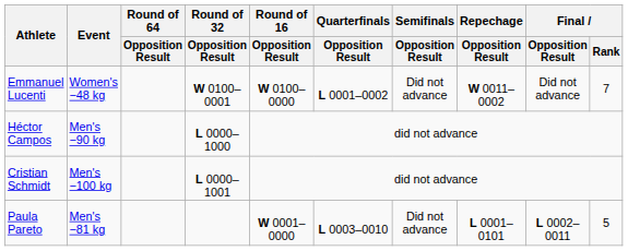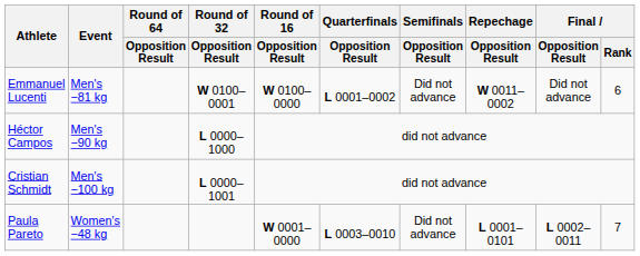 <table class="wikitable" style="font-size:90%">
 <tr>
 <th rowspan="2">Athlete</th>
 <th rowspan="2">Event</th>
 <th>Round of 64</th>
 <th>Round of 32</th>
 <th>Round of 16</th>
 <th>Quarterfinals</th>
 <th>Semifinals</th>
 <th>Repechage</th>
 <th colspan=2>Final / </th>
 </tr>
 <tr style="font-size:95%">
 <th>Opposition<br>Result</th>
 <th>Opposition<br>Result</th>
 <th>Opposition<br>Result</th>
 <th>Opposition<br>Result</th>
 <th>Opposition<br>Result</th>
 <th>Opposition<br>Result</th>
 <th>Opposition<br>Result</th>
 <th>Rank</th>
 </tr>
 <tr align=center>
 <td align=left><a href='#'>Emmanuel Lucenti</a></td>
-<td align=left><a href='#'>Women's −48 kg</a></td>
+<td align=left><a href='#'>Men's −81 kg</a></td>
 <td></td>
 <td> <br> <strong>W</strong> 0100–0001</td>
 <td> <br> <strong>W</strong> 0100–0000</td>
 <td> <br> <strong>L</strong> 0001–0002</td>
 <td>Did not advance</td>
 <td> <br> <strong>W</strong> 0011–0002</td>
 <td>Did not advance</td>
-<td>7</td>
+<td>6</td>
 </tr>
 <tr align=center>
 <td align=left><a href='#'>Héctor Campos</a></td>
 <td align=left><a href='#'>Men's −90 kg</a></td>
 <td></td>
 <td><br><strong>L</strong> 0000–1000</td>
 <td colspan=6>did not advance</td>
 </tr>
 <tr align=center>
 <td align=left><a href='#'>Cristian Schmidt</a></td>
 <td align=left><a href='#'>Men's −100 kg</a></td>
 <td></td>
 <td><br><strong>L</strong> 0000–1001</td>
 <td colspan=6>did not advance</td>
 </tr>
 <tr align=center>
 <td align=left><a href='#'>Paula Pareto</a></td>
-<td align=left><a href='#'>Men's −81 kg</a></td>
+<td align=left><a href='#'>Women's −48 kg</a></td>
 <td></td>
 <td></td>
 <td> <br> <strong>W</strong> 0001–0000</td>
 <td> <br> <strong>L</strong> 0003–0010</td>
 <td>Did not advance</td>
 <td> <br><strong>L</strong> 0001–0101</td>
 <td> <br><strong>L</strong> 0002–0011</td>
-<td>5</td>
+<td>7</td>
 </tr>
 </table>
